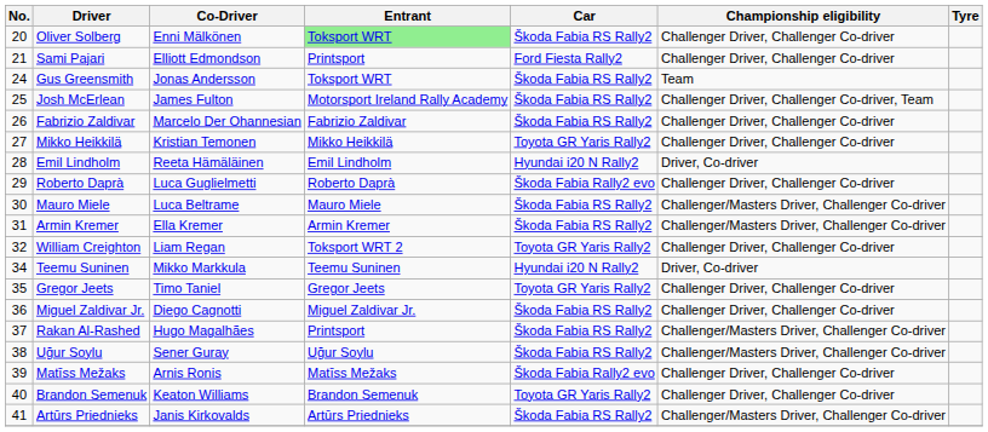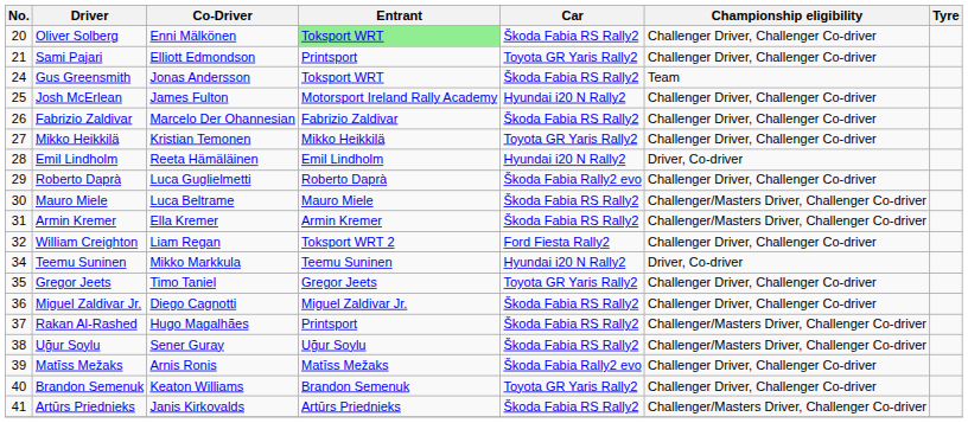 <table class="wikitable" style="font-size: 85%;">
 <tr>
 <th>No.</th>
 <th>Driver</th>
 <th>Co-Driver</th>
 <th>Entrant</th>
 <th>Car</th>
 <th>Championship eligibility</th>
 <th>Tyre</th>
 </tr>
 <tr>
 <td align="center">20</td>
 <td> <a href='#'>Oliver Solberg</a></td>
 <td> <a href='#'>Enni Mälkönen</a></td>
 <td style="background: lightgreen;"> <a href='#'>Toksport WRT</a></td>
 <td><a href='#'>Škoda Fabia RS Rally2</a></td>
 <td>Challenger Driver, Challenger Co-driver</td>
 <td align="center"></td>
 </tr>
 <tr>
 <td align="center">21</td>
 <td> <a href='#'>Sami Pajari</a></td>
 <td> <a href='#'>Elliott Edmondson</a></td>
 <td> <a href='#'>Printsport</a></td>
-<td><a href='#'>Ford Fiesta Rally2</a></td>
+<td><a href='#'>Toyota GR Yaris Rally2</a></td>
 <td>Challenger Driver, Challenger Co-driver</td>
 <td align="center"></td>
 </tr>
 <tr>
 <td align="center">24</td>
 <td> <a href='#'>Gus Greensmith</a></td>
 <td> <a href='#'>Jonas Andersson</a></td>
 <td> <a href='#'>Toksport WRT</a></td>
 <td><a href='#'>Škoda Fabia RS Rally2</a></td>
 <td>Team</td>
 <td align="center"></td>
 </tr>
 <tr>
 <td align="center">25</td>
 <td> <a href='#'>Josh McErlean</a></td>
 <td> <a href='#'>James Fulton</a></td>
 <td> <a href='#'>Motorsport Ireland Rally Academy</a></td>
-<td><a href='#'>Škoda Fabia RS Rally2</a></td>
-<td>Challenger Driver, Challenger Co-driver, Team</td>
+<td><a href='#'>Hyundai i20 N Rally2</a></td>
+<td>Challenger Driver, Challenger Co-driver</td>
 <td align="center"></td>
 </tr>
 <tr>
 <td align="center">26</td>
 <td> <a href='#'>Fabrizio Zaldivar</a></td>
 <td> <a href='#'>Marcelo Der Ohannesian</a></td>
 <td> <a href='#'>Fabrizio Zaldivar</a></td>
 <td><a href='#'>Škoda Fabia RS Rally2</a></td>
 <td>Challenger Driver, Challenger Co-driver</td>
 <td align="center"></td>
 </tr>
 <tr>
 <td align="center">27</td>
 <td> <a href='#'>Mikko Heikkilä</a></td>
 <td> <a href='#'>Kristian Temonen</a></td>
 <td> <a href='#'>Mikko Heikkilä</a></td>
 <td><a href='#'>Toyota GR Yaris Rally2</a></td>
 <td>Challenger Driver, Challenger Co-driver</td>
 <td align="center"></td>
 </tr>
 <tr>
 <td align="center">28</td>
 <td> <a href='#'>Emil Lindholm</a></td>
 <td> <a href='#'>Reeta Hämäläinen</a></td>
 <td> <a href='#'>Emil Lindholm</a></td>
 <td><a href='#'>Hyundai i20 N Rally2</a></td>
 <td>Driver, Co-driver</td>
 <td align="center"></td>
 </tr>
 <tr>
 <td align="center">29</td>
 <td> <a href='#'>Roberto Daprà</a></td>
 <td> <a href='#'>Luca Guglielmetti</a></td>
 <td> <a href='#'>Roberto Daprà</a></td>
 <td><a href='#'>Škoda Fabia Rally2 evo</a></td>
 <td>Challenger Driver, Challenger Co-driver</td>
 <td align="center"></td>
 </tr>
 <tr>
 <td align="center">30</td>
 <td> <a href='#'>Mauro Miele</a></td>
 <td> <a href='#'>Luca Beltrame</a></td>
 <td> <a href='#'>Mauro Miele</a></td>
 <td><a href='#'>Škoda Fabia RS Rally2</a></td>
 <td>Challenger/Masters Driver, Challenger Co-driver</td>
 <td align="center"></td>
 </tr>
 <tr>
 <td align="center">31</td>
 <td> <a href='#'>Armin Kremer</a></td>
 <td> <a href='#'>Ella Kremer</a></td>
 <td> <a href='#'>Armin Kremer</a></td>
 <td><a href='#'>Škoda Fabia RS Rally2</a></td>
 <td>Challenger/Masters Driver, Challenger Co-driver</td>
 <td align="center"></td>
 </tr>
 <tr>
 <td align="center">32</td>
 <td> <a href='#'>William Creighton</a></td>
 <td> <a href='#'>Liam Regan</a></td>
 <td> <a href='#'>Toksport WRT 2</a></td>
-<td><a href='#'>Toyota GR Yaris Rally2</a></td>
+<td><a href='#'>Ford Fiesta Rally2</a></td>
 <td>Challenger Driver, Challenger Co-driver</td>
 <td align="center"></td>
 </tr>
 <tr>
 <td align="center">34</td>
 <td> <a href='#'>Teemu Suninen</a></td>
 <td> <a href='#'>Mikko Markkula</a></td>
 <td> <a href='#'>Teemu Suninen</a></td>
 <td><a href='#'>Hyundai i20 N Rally2</a></td>
 <td>Driver, Co-driver</td>
 <td align="center"></td>
 </tr>
 <tr>
 <td align="center">35</td>
 <td> <a href='#'>Gregor Jeets</a></td>
 <td> <a href='#'>Timo Taniel</a></td>
 <td> <a href='#'>Gregor Jeets</a></td>
 <td><a href='#'>Toyota GR Yaris Rally2</a></td>
 <td>Challenger Driver, Challenger Co-driver</td>
 <td align="center"></td>
 </tr>
 <tr>
 <td align="center">36</td>
 <td> <a href='#'>Miguel Zaldivar Jr.</a></td>
 <td> <a href='#'>Diego Cagnotti</a></td>
 <td> <a href='#'>Miguel Zaldivar Jr.</a></td>
 <td><a href='#'>Škoda Fabia RS Rally2</a></td>
 <td>Challenger Driver, Challenger Co-driver</td>
 <td align="center"></td>
 </tr>
 <tr>
 <td align="center">37</td>
 <td> <a href='#'>Rakan Al-Rashed</a></td>
 <td> <a href='#'>Hugo Magalhães</a></td>
 <td> <a href='#'>Printsport</a></td>
 <td><a href='#'>Škoda Fabia RS Rally2</a></td>
 <td>Challenger/Masters Driver, Challenger Co-driver</td>
 <td align="center"></td>
 </tr>
 <tr>
 <td align="center">38</td>
 <td> <a href='#'>Uğur Soylu</a></td>
 <td> <a href='#'>Sener Guray</a></td>
 <td> <a href='#'>Uğur Soylu</a></td>
 <td><a href='#'>Škoda Fabia RS Rally2</a></td>
 <td>Challenger/Masters Driver, Challenger Co-driver</td>
 <td align="center"></td>
 </tr>
 <tr>
 <td align="center">39</td>
 <td> <a href='#'>Matīss Mežaks</a></td>
 <td> <a href='#'>Arnis Ronis</a></td>
 <td> <a href='#'>Matīss Mežaks</a></td>
 <td><a href='#'>Škoda Fabia Rally2 evo</a></td>
 <td>Challenger Driver, Challenger Co-driver</td>
 <td align="center"></td>
 </tr>
 <tr>
 <td align="center">40</td>
 <td> <a href='#'>Brandon Semenuk</a></td>
 <td> <a href='#'>Keaton Williams</a></td>
 <td> <a href='#'>Brandon Semenuk</a></td>
 <td><a href='#'>Toyota GR Yaris Rally2</a></td>
 <td>Challenger Driver, Challenger Co-driver</td>
 <td align="center"></td>
 </tr>
 <tr>
 <td align="center">41</td>
 <td> <a href='#'>Artūrs Priednieks</a></td>
 <td> <a href='#'>Janis Kirkovalds</a></td>
 <td> <a href='#'>Artūrs Priednieks</a></td>
 <td><a href='#'>Škoda Fabia RS Rally2</a></td>
 <td>Challenger/Masters Driver, Challenger Co-driver</td>
 <td align="center"></td>
 </tr>
 <tr>
 </tr>
 </table>
